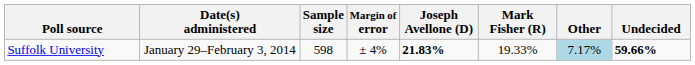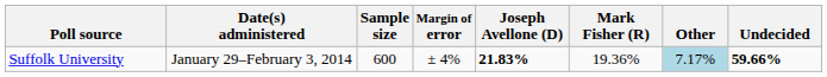 <table class="wikitable">
 <tr valign= bottom>
 <th style="width:160px;">Poll source</th>
 <th style="width:190px;">Date(s)<br>administered</th>
 <th class=small>Sample<br>size</th>
 <th><small>Margin of</small><br>error</th>
 <th style="width:90px;">Joseph<br>Avellone (D)</th>
 <th style="width:90px;">Mark<br>Fisher (R)</th>
 <th style="width:60px;">Other</th>
 <th style="width:90px;">Undecided</th>
 </tr>
 <tr>
 <td><a href='#'>Suffolk University</a></td>
 <td align=center>January 29–February 3, 2014</td>
-<td align=center>598</td>
+<td align=center>600</td>
 <td align=center>± 4%</td>
 <td><strong>21.83%</strong></td>
-<td align=center>19.33%</td>
+<td align=center>19.36%</td>
 <td align=center style="background: lightblue;">7.17%</td>
 <td><strong>59.66%</strong></td>
 </tr>
 </table>
